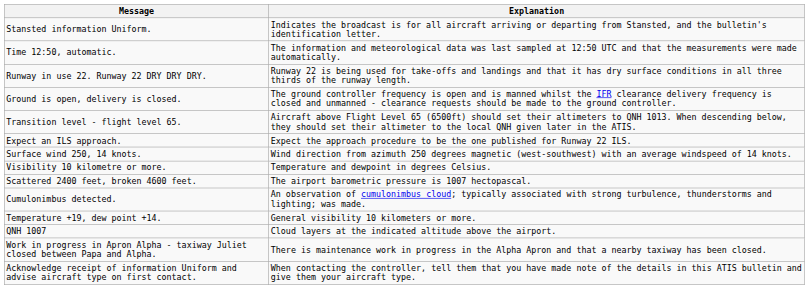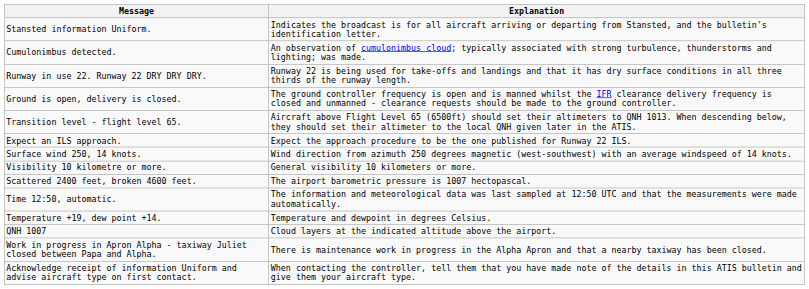 <table class="wikitable">
 <tr>
 <th>Message</th>
 <th>Explanation</th>
 </tr>
 <tr>
 <td>Stansted information Uniform.</td>
 <td>Indicates the broadcast is for all aircraft arriving or departing from Stansted, and the bulletin's identification letter.</td>
 </tr>
 <tr>
-<td>Time 12:50, automatic.</td>
-<td>The information and meteorological data was last sampled at 12:50 UTC and that the measurements were made automatically.</td>
+<td>Cumulonimbus detected.</td>
+<td>An observation of <a href='#'>cumulonimbus cloud</a>; typically associated with strong turbulence, thunderstorms and lighting; was made.</td>
 </tr>
 <tr>
 <td>Runway in use 22. Runway 22 DRY DRY DRY.</td>
 <td>Runway 22 is being used for take-offs and landings and that it has dry surface conditions in all three thirds of the runway length.</td>
 </tr>
 <tr>
 <td>Ground is open, delivery is closed.</td>
 <td>The ground controller frequency is open and is manned whilst the <a href='#'>IFR</a> clearance delivery frequency is closed and unmanned - clearance requests should be made to the ground controller.</td>
 </tr>
 <tr>
 <td>Transition level - flight level 65.</td>
 <td>Aircraft above Flight Level 65 (6500ft) should set their altimeters to QNH 1013. When descending below, they should set their altimeter to the local QNH given later in the ATIS.</td>
 </tr>
 <tr>
 <td>Expect an ILS approach.</td>
 <td>Expect the approach procedure to be the one published for Runway 22 ILS.</td>
 </tr>
 <tr>
 <td>Surface wind 250, 14 knots.</td>
 <td>Wind direction from azimuth 250 degrees magnetic (west-southwest) with an average windspeed of 14 knots.</td>
 </tr>
 <tr>
 <td>Visibility 10 kilometre or more.</td>
-<td>Temperature and dewpoint in degrees Celsius.</td>
+<td>General visibility 10 kilometers or more.</td>
 </tr>
 <tr>
 <td>Scattered 2400 feet, broken 4600 feet.</td>
 <td>The airport barometric pressure is 1007 hectopascal.</td>
 </tr>
 <tr>
-<td>Cumulonimbus detected.</td>
-<td>An observation of <a href='#'>cumulonimbus cloud</a>; typically associated with strong turbulence, thunderstorms and lighting; was made.</td>
+<td>Time 12:50, automatic.</td>
+<td>The information and meteorological data was last sampled at 12:50 UTC and that the measurements were made automatically.</td>
 </tr>
 <tr>
 <td>Temperature +19, dew point +14.</td>
-<td>General visibility 10 kilometers or more.</td>
+<td>Temperature and dewpoint in degrees Celsius.</td>
 </tr>
 <tr>
 <td>QNH 1007</td>
 <td>Cloud layers at the indicated altitude above the airport.</td>
 </tr>
 <tr>
 <td>Work in progress in Apron Alpha - taxiway Juliet closed between Papa and Alpha.</td>
 <td>There is maintenance work in progress in the Alpha Apron and that a nearby taxiway has been closed.</td>
 </tr>
 <tr>
 <td>Acknowledge receipt of information Uniform and advise aircraft type on first contact.</td>
 <td>When contacting the controller, tell them that you have made note of the details in this ATIS bulletin and give them your aircraft type.</td>
 </tr>
 </table>
